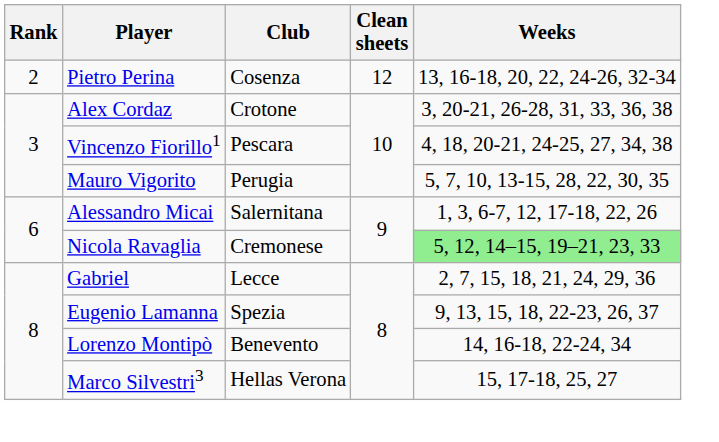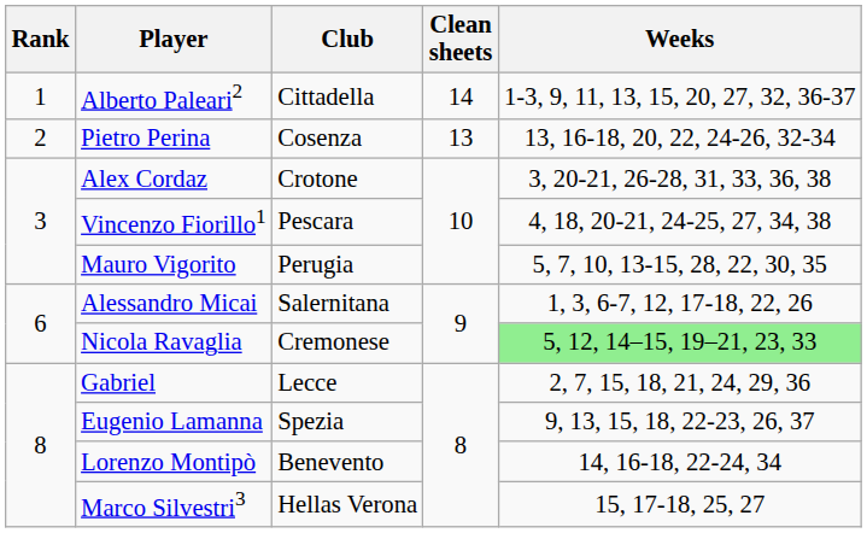 <table class="wikitable" style="text-align:center">
 <tr>
 <th>Rank</th>
 <th>Player</th>
 <th>Club</th>
 <th>Clean<br>sheets</th>
 <th>Weeks</th>
 </tr>
 <tr>
+<td>1</td>
+<td style="text-align:left"> <a href='#'>Alberto Paleari</a><sup>2</sup></td>
+<td style="text-align:left">Cittadella</td>
+<td>14</td>
+<td>1-3, 9, 11, 13, 15, 20, 27, 32, 36-37</td>
+</tr>
+<tr>
 <td>2</td>
 <td style="text-align:left"> <a href='#'>Pietro Perina</a></td>
 <td style="text-align:left">Cosenza</td>
-<td>12</td>
+<td>13</td>
 <td>13, 16-18, 20, 22, 24-26, 32-34</td>
 </tr>
 <tr>
 <td rowspan="3">3</td>
 <td style="text-align:left"> <a href='#'>Alex Cordaz</a></td>
 <td style="text-align:left">Crotone</td>
 <td rowspan="3">10</td>
 <td>3, 20-21, 26-28, 31, 33, 36, 38</td>
 </tr>
 <tr>
 <td style="text-align:left"> <a href='#'>Vincenzo Fiorillo</a><sup>1</sup></td>
 <td style="text-align:left">Pescara</td>
 <td>4, 18, 20-21, 24-25, 27, 34, 38</td>
 </tr>
 <tr>
 <td style="text-align:left"> <a href='#'>Mauro Vigorito</a></td>
 <td style="text-align:left">Perugia</td>
 <td>5, 7, 10, 13-15, 28, 22, 30, 35</td>
 </tr>
 <tr>
 <td rowspan="2">6</td>
 <td style="text-align:left"> <a href='#'>Alessandro Micai</a></td>
 <td style="text-align:left">Salernitana</td>
 <td rowspan="2">9</td>
 <td>1, 3, 6-7, 12, 17-18, 22, 26</td>
 </tr>
 <tr>
 <td style="text-align:left"> <a href='#'>Nicola Ravaglia</a></td>
 <td style="text-align:left">Cremonese</td>
 <td style="background: lightgreen;">5, 12, 14–15, 19–21, 23, 33</td>
 </tr>
 <tr>
 <td rowspan="4">8</td>
 <td style="text-align:left"> <a href='#'>Gabriel</a></td>
 <td style="text-align:left">Lecce</td>
 <td rowspan="4">8</td>
 <td>2, 7, 15, 18, 21, 24, 29, 36</td>
 </tr>
 <tr>
 <td style="text-align:left"> <a href='#'>Eugenio Lamanna</a></td>
 <td style="text-align:left">Spezia</td>
 <td>9, 13, 15, 18, 22-23, 26, 37</td>
 </tr>
 <tr>
 <td style="text-align:left"> <a href='#'>Lorenzo Montipò</a></td>
 <td style="text-align:left">Benevento</td>
 <td>14, 16-18, 22-24, 34</td>
 </tr>
 <tr>
 <td style="text-align:left"> <a href='#'>Marco Silvestri</a><sup>3</sup></td>
 <td style="text-align:left">Hellas Verona</td>
 <td>15, 17-18, 25, 27</td>
 </tr>
 </table>
